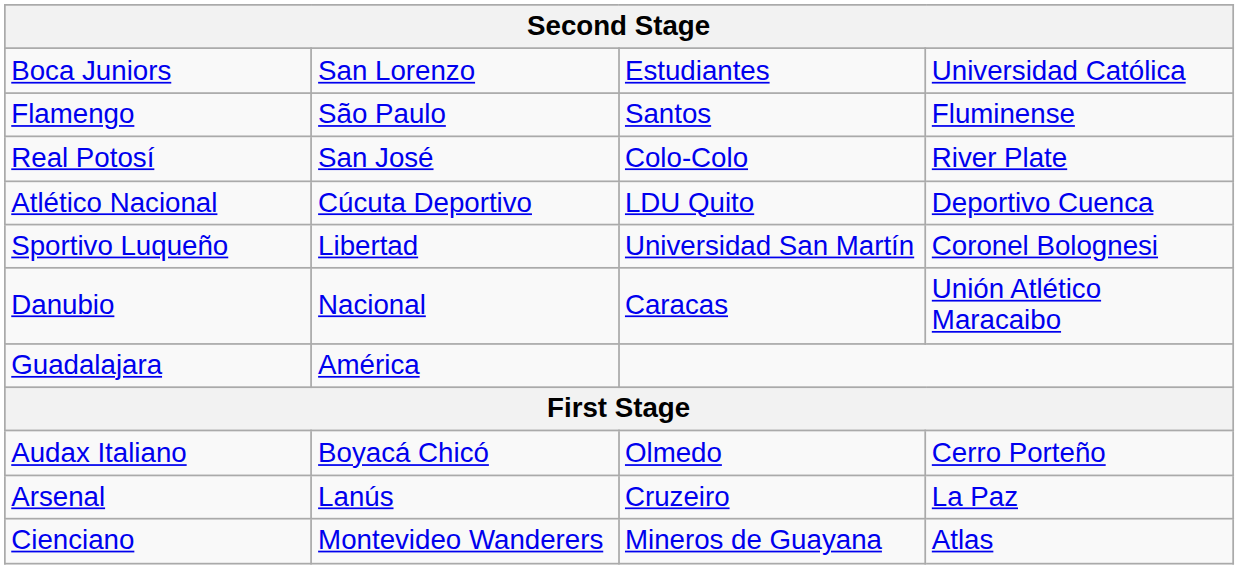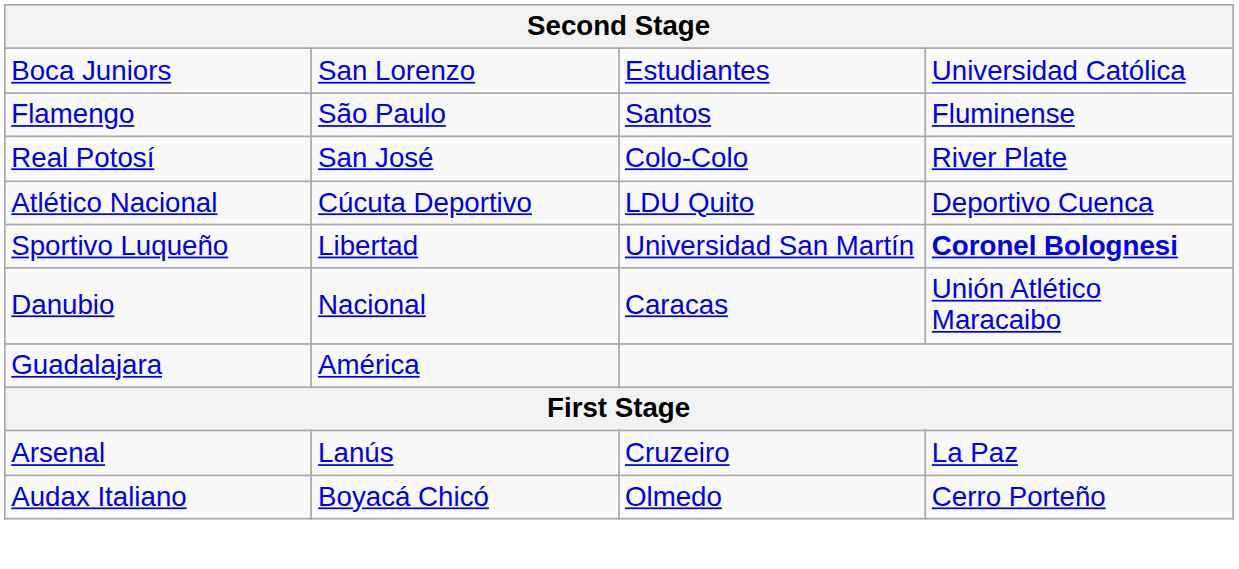 <table class="wikitable">
 <tr>
 <th colspan=4>Second Stage</th>
 </tr>
 <tr>
 <td width=170> <a href='#'>Boca Juniors</a></td>
 <td width=170> <a href='#'>San Lorenzo</a></td>
 <td width=170> <a href='#'>Estudiantes</a></td>
 <td> <a href='#'>Universidad Católica</a></td>
 </tr>
 <tr>
 <td> <a href='#'>Flamengo</a></td>
 <td> <a href='#'>São Paulo</a></td>
 <td> <a href='#'>Santos</a></td>
 <td> <a href='#'>Fluminense</a></td>
 </tr>
 <tr>
 <td> <a href='#'>Real Potosí</a></td>
 <td> <a href='#'>San José</a></td>
 <td> <a href='#'>Colo-Colo</a></td>
 <td width=170> <a href='#'>River Plate</a></td>
 </tr>
 <tr>
 <td> <a href='#'>Atlético Nacional</a></td>
 <td> <a href='#'>Cúcuta Deportivo</a></td>
 <td> <a href='#'>LDU Quito</a></td>
 <td> <a href='#'>Deportivo Cuenca</a></td>
 </tr>
 <tr>
 <td> <a href='#'>Sportivo Luqueño</a></td>
 <td> <a href='#'>Libertad</a></td>
 <td> <a href='#'>Universidad San Martín</a></td>
-<td> <a href='#'>Coronel Bolognesi</a></td>
+<td><strong> <a href='#'>Coronel Bolognesi</a></strong></td>
 </tr>
 <tr>
 <td> <a href='#'>Danubio</a></td>
 <td> <a href='#'>Nacional</a></td>
 <td> <a href='#'>Caracas</a></td>
 <td> <a href='#'>Unión Atlético Maracaibo</a></td>
 </tr>
 <tr>
 <td> <a href='#'>Guadalajara</a></td>
 <td> <a href='#'>América</a></td>
 <td colspan="2"></td>
 </tr>
 <tr>
 <th colspan=4>First Stage</th>
 </tr>
 <tr>
-<td> <a href='#'>Audax Italiano</a></td>
-<td> <a href='#'>Boyacá Chicó</a></td>
-<td> <a href='#'>Olmedo</a></td>
-<td> <a href='#'>Cerro Porteño</a></td>
-</tr>
-<tr>
 <td> <a href='#'>Arsenal</a></td>
 <td> <a href='#'>Lanús</a></td>
 <td> <a href='#'>Cruzeiro</a></td>
 <td> <a href='#'>La Paz</a></td>
 </tr>
 <tr>
-<td> <a href='#'>Cienciano</a></td>
-<td> <a href='#'>Montevideo Wanderers</a></td>
-<td> <a href='#'>Mineros de Guayana</a></td>
-<td> <a href='#'>Atlas</a></td>
+<td> <a href='#'>Audax Italiano</a></td>
+<td> <a href='#'>Boyacá Chicó</a></td>
+<td> <a href='#'>Olmedo</a></td>
+<td> <a href='#'>Cerro Porteño</a></td>
 </tr>
 </table>
